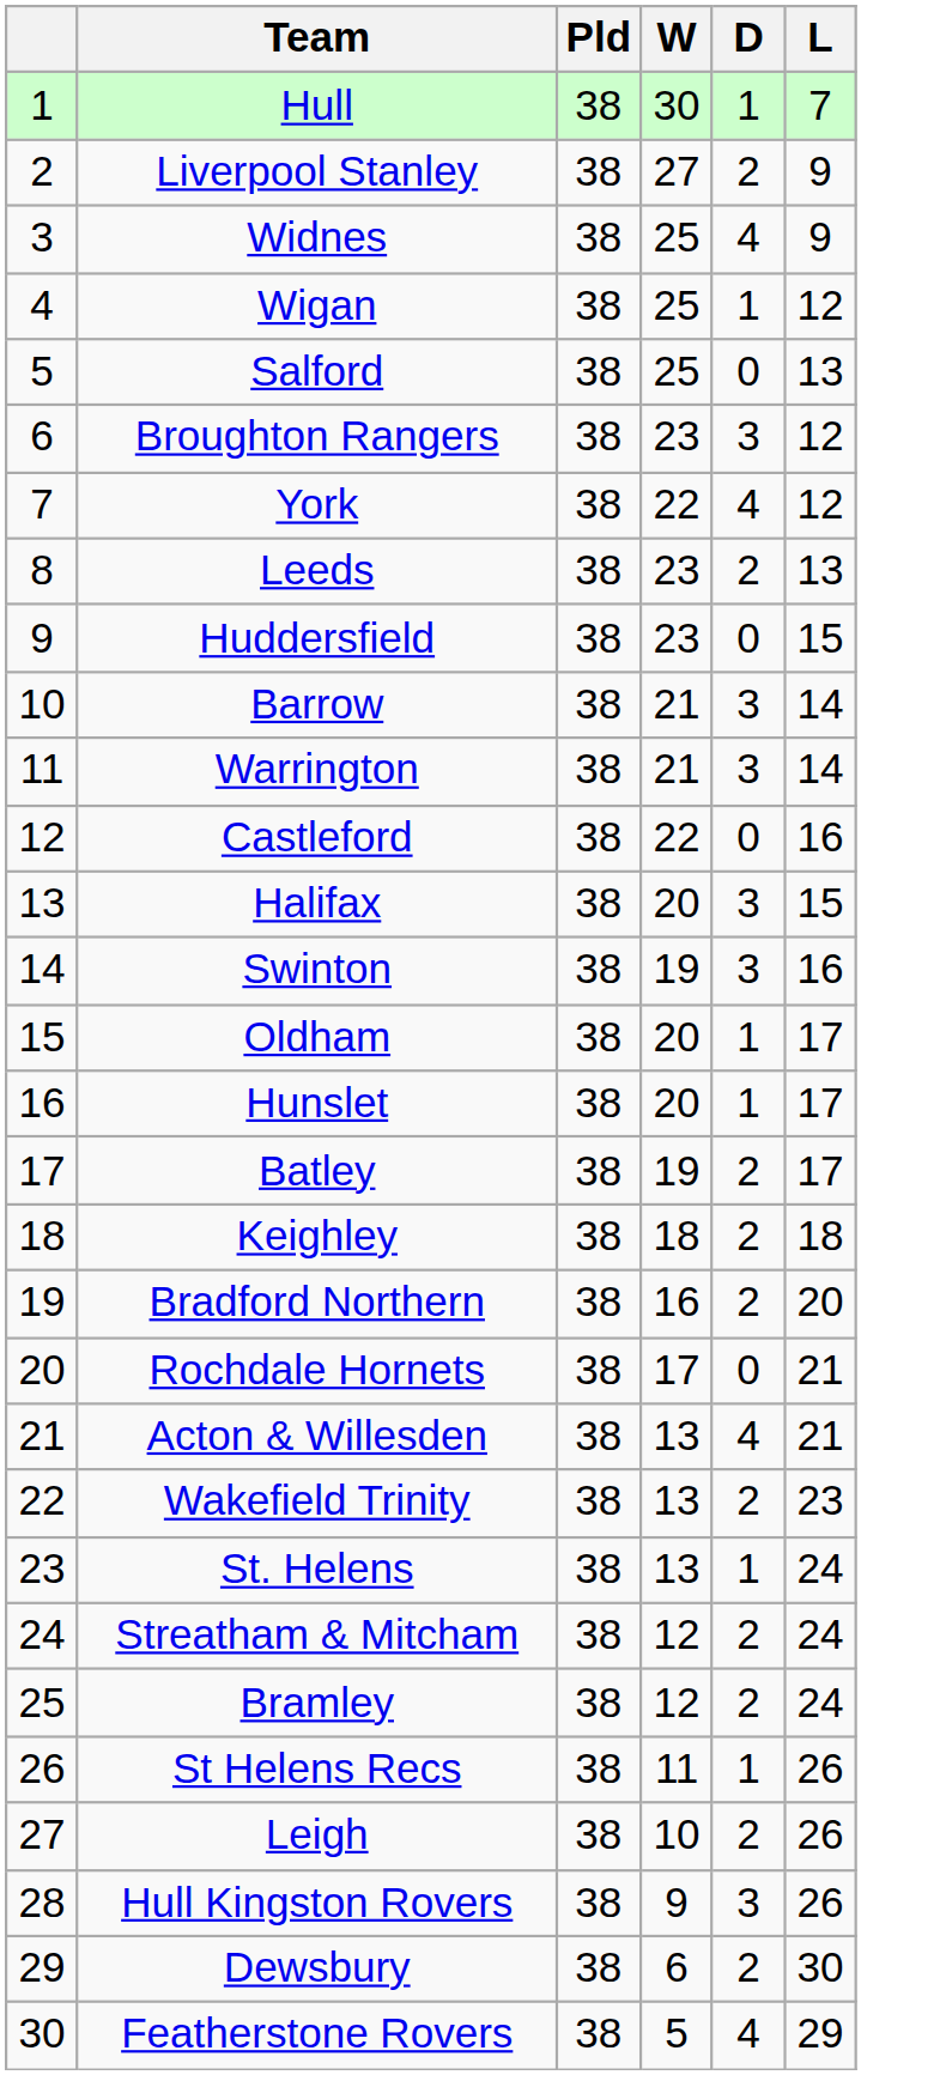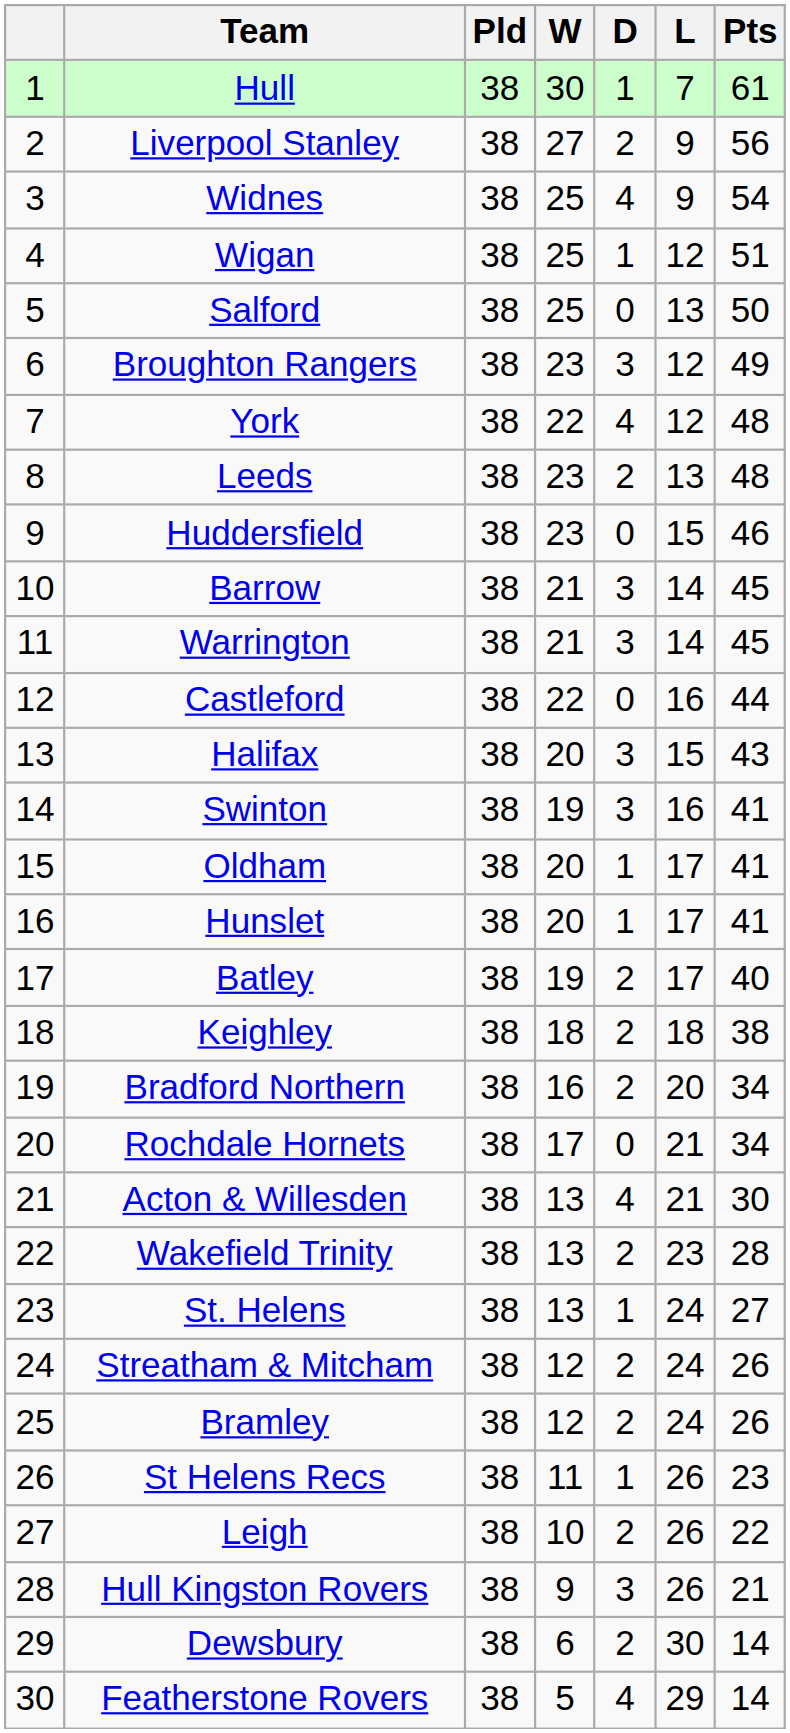 <table class="wikitable" style="text-align:center;">
 <tr>
 <th style="width:20px;" abbr="Position"></th>
 <th width=175>Team</th>
 <th style="width:20px;" abbr="Played">Pld</th>
 <th style="width:20px;" abbr="Won">W</th>
 <th style="width:20px;" abbr="Drawn">D</th>
 <th style="width:20px;" abbr="Lost">L</th>
+<th style="width:20px;" abbr="Points">Pts</th>
 </tr>
 <tr style="text-align:center; background:#cfc;">
 <td>1</td>
 <td><a href='#'>Hull</a></td>
 <td>38</td>
 <td>30</td>
 <td>1</td>
 <td>7</td>
+<td>61</td>
 </tr>
 <tr style="text-align:center;">
 <td>2</td>
 <td><a href='#'>Liverpool Stanley</a></td>
 <td>38</td>
 <td>27</td>
 <td>2</td>
 <td>9</td>
+<td>56</td>
 </tr>
 <tr style="text-align:center;">
 <td>3</td>
 <td><a href='#'>Widnes</a></td>
 <td>38</td>
 <td>25</td>
 <td>4</td>
 <td>9</td>
+<td>54</td>
 </tr>
 <tr style="text-align:center;">
 <td>4</td>
 <td><a href='#'>Wigan</a></td>
 <td>38</td>
 <td>25</td>
 <td>1</td>
 <td>12</td>
+<td>51</td>
 </tr>
 <tr style="text-align:center;">
 <td>5</td>
 <td><a href='#'>Salford</a></td>
 <td>38</td>
 <td>25</td>
 <td>0</td>
 <td>13</td>
+<td>50</td>
 </tr>
 <tr style="text-align:center;">
 <td>6</td>
 <td><a href='#'>Broughton Rangers</a></td>
 <td>38</td>
 <td>23</td>
 <td>3</td>
 <td>12</td>
+<td>49</td>
 </tr>
 <tr style="text-align:center;">
 <td>7</td>
 <td><a href='#'>York</a></td>
 <td>38</td>
 <td>22</td>
 <td>4</td>
 <td>12</td>
+<td>48</td>
 </tr>
 <tr style="text-align:center;">
 <td>8</td>
 <td><a href='#'>Leeds</a></td>
 <td>38</td>
 <td>23</td>
 <td>2</td>
 <td>13</td>
+<td>48</td>
 </tr>
 <tr style="text-align:center;">
 <td>9</td>
 <td><a href='#'>Huddersfield</a></td>
 <td>38</td>
 <td>23</td>
 <td>0</td>
 <td>15</td>
+<td>46</td>
 </tr>
 <tr style="text-align:center;">
 <td>10</td>
 <td><a href='#'>Barrow</a></td>
 <td>38</td>
 <td>21</td>
 <td>3</td>
 <td>14</td>
+<td>45</td>
 </tr>
 <tr style="text-align:center;">
 <td>11</td>
 <td><a href='#'>Warrington</a></td>
 <td>38</td>
 <td>21</td>
 <td>3</td>
 <td>14</td>
+<td>45</td>
 </tr>
 <tr style="text-align:center;">
 <td>12</td>
 <td><a href='#'>Castleford</a></td>
 <td>38</td>
 <td>22</td>
 <td>0</td>
 <td>16</td>
+<td>44</td>
 </tr>
 <tr style="text-align:center;">
 <td>13</td>
 <td><a href='#'>Halifax</a></td>
 <td>38</td>
 <td>20</td>
 <td>3</td>
 <td>15</td>
+<td>43</td>
 </tr>
 <tr style="text-align:center;">
 <td>14</td>
 <td><a href='#'>Swinton</a></td>
 <td>38</td>
 <td>19</td>
 <td>3</td>
 <td>16</td>
+<td>41</td>
 </tr>
 <tr style="text-align:center;">
 <td>15</td>
 <td><a href='#'>Oldham</a></td>
 <td>38</td>
 <td>20</td>
 <td>1</td>
 <td>17</td>
+<td>41</td>
 </tr>
 <tr style="text-align:center;">
 <td>16</td>
 <td><a href='#'>Hunslet</a></td>
 <td>38</td>
 <td>20</td>
 <td>1</td>
 <td>17</td>
+<td>41</td>
 </tr>
 <tr style="text-align:center;">
 <td>17</td>
 <td><a href='#'>Batley</a></td>
 <td>38</td>
 <td>19</td>
 <td>2</td>
 <td>17</td>
+<td>40</td>
 </tr>
 <tr style="text-align:center;">
 <td>18</td>
 <td><a href='#'>Keighley</a></td>
 <td>38</td>
 <td>18</td>
 <td>2</td>
 <td>18</td>
+<td>38</td>
 </tr>
 <tr style="text-align:center;">
 <td>19</td>
 <td><a href='#'>Bradford Northern</a></td>
 <td>38</td>
 <td>16</td>
 <td>2</td>
 <td>20</td>
+<td>34</td>
 </tr>
 <tr style="text-align:center;">
 <td>20</td>
 <td><a href='#'>Rochdale Hornets</a></td>
 <td>38</td>
 <td>17</td>
 <td>0</td>
 <td>21</td>
+<td>34</td>
 </tr>
 <tr style="text-align:center;">
 <td>21</td>
 <td><a href='#'>Acton & Willesden</a></td>
 <td>38</td>
 <td>13</td>
 <td>4</td>
 <td>21</td>
+<td>30</td>
 </tr>
 <tr style="text-align:center;">
 <td>22</td>
 <td><a href='#'>Wakefield Trinity</a></td>
 <td>38</td>
 <td>13</td>
 <td>2</td>
 <td>23</td>
+<td>28</td>
 </tr>
 <tr style="text-align:center;">
 <td>23</td>
 <td><a href='#'>St. Helens</a></td>
 <td>38</td>
 <td>13</td>
 <td>1</td>
 <td>24</td>
+<td>27</td>
 </tr>
 <tr style="text-align:center;">
 <td>24</td>
 <td><a href='#'>Streatham & Mitcham</a></td>
 <td>38</td>
 <td>12</td>
 <td>2</td>
 <td>24</td>
+<td>26</td>
 </tr>
 <tr style="text-align:center;">
 <td>25</td>
 <td><a href='#'>Bramley</a></td>
 <td>38</td>
 <td>12</td>
 <td>2</td>
 <td>24</td>
+<td>26</td>
 </tr>
 <tr style="text-align:center;">
 <td>26</td>
 <td><a href='#'>St Helens Recs</a></td>
 <td>38</td>
 <td>11</td>
 <td>1</td>
 <td>26</td>
+<td>23</td>
 </tr>
 <tr style="text-align:center;">
 <td>27</td>
 <td><a href='#'>Leigh</a></td>
 <td>38</td>
 <td>10</td>
 <td>2</td>
 <td>26</td>
+<td>22</td>
 </tr>
 <tr style="text-align:center;">
 <td>28</td>
 <td><a href='#'>Hull Kingston Rovers</a></td>
 <td>38</td>
 <td>9</td>
 <td>3</td>
 <td>26</td>
+<td>21</td>
 </tr>
 <tr style="text-align:center;">
 <td>29</td>
 <td><a href='#'>Dewsbury</a></td>
 <td>38</td>
 <td>6</td>
 <td>2</td>
 <td>30</td>
+<td>14</td>
 </tr>
 <tr style="text-align:center;">
 <td>30</td>
 <td><a href='#'>Featherstone Rovers</a></td>
 <td>38</td>
 <td>5</td>
 <td>4</td>
 <td>29</td>
+<td>14</td>
 </tr>
 </table>
